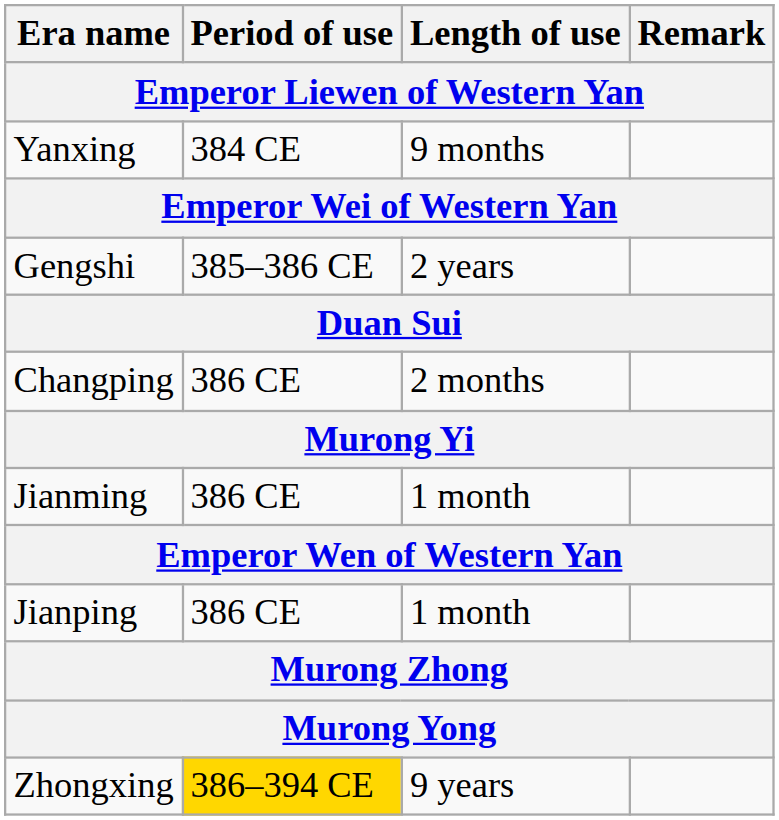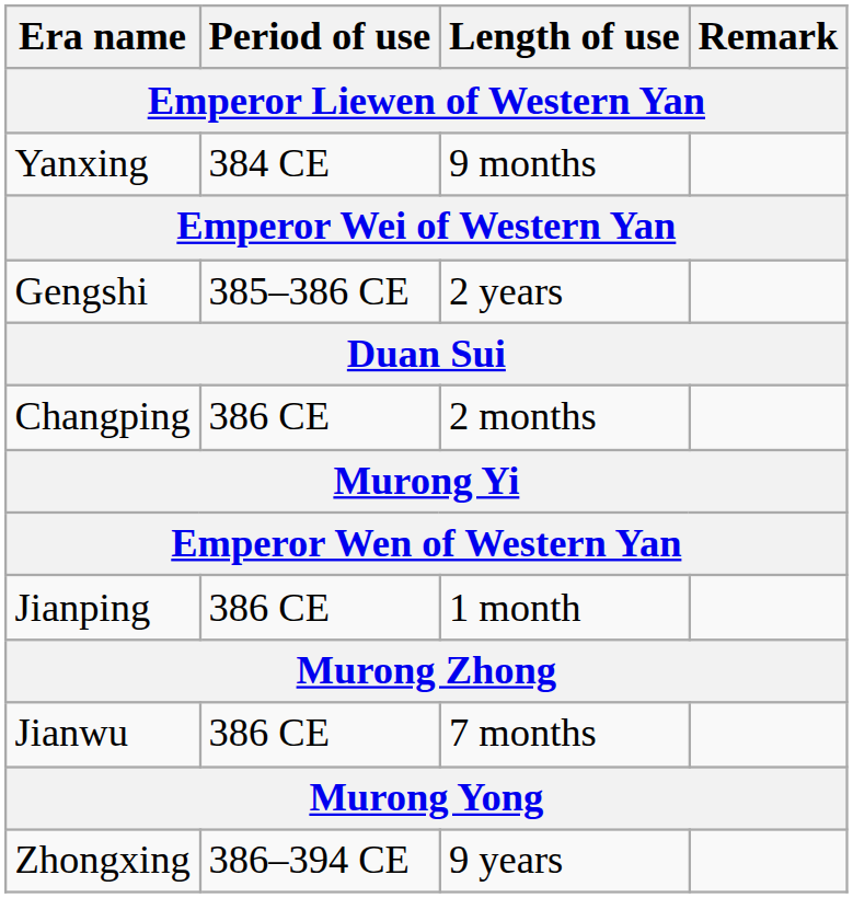 <table class="wikitable">
 <tr>
 <th>Era name</th>
 <th>Period of use</th>
 <th>Length of use</th>
 <th>Remark</th>
 </tr>
 <tr>
 <th colspan="4"><a href='#'>Emperor Liewen of Western Yan</a><br></th>
 </tr>
 <tr>
 <td>Yanxing<br></td>
 <td>384 CE</td>
 <td>9 months</td>
 <td></td>
 </tr>
 <tr>
 <th colspan="4"><a href='#'>Emperor Wei of Western Yan</a><br></th>
 </tr>
 <tr>
 <td>Gengshi<br></td>
 <td>385–386 CE</td>
 <td>2 years</td>
 <td></td>
 </tr>
 <tr>
 <th colspan="4"><a href='#'>Duan Sui</a><br></th>
 </tr>
 <tr>
 <td>Changping<br></td>
 <td>386 CE</td>
 <td>2 months</td>
 <td></td>
 </tr>
 <tr>
 <th colspan="4"><a href='#'>Murong Yi</a><br></th>
 </tr>
 <tr>
-<td>Jianming<br></td>
-<td>386 CE</td>
-<td>1 month</td>
-<td></td>
-</tr>
-<tr>
 <th colspan="4"><a href='#'>Emperor Wen of Western Yan</a><br></th>
 </tr>
 <tr>
 <td>Jianping<br></td>
 <td>386 CE</td>
 <td>1 month</td>
 <td></td>
 </tr>
 <tr>
 <th colspan="4"><a href='#'>Murong Zhong</a><br></th>
 </tr>
 <tr>
+<td>Jianwu<br></td>
+<td>386 CE</td>
+<td>7 months</td>
+<td></td>
+</tr>
+<tr>
 <th colspan="4"><a href='#'>Murong Yong</a><br></th>
 </tr>
 <tr>
 <td>Zhongxing<br></td>
-<td style="background: gold;">386–394 CE</td>
+<td>386–394 CE</td>
 <td>9 years</td>
 <td></td>
 </tr>
 </table>
